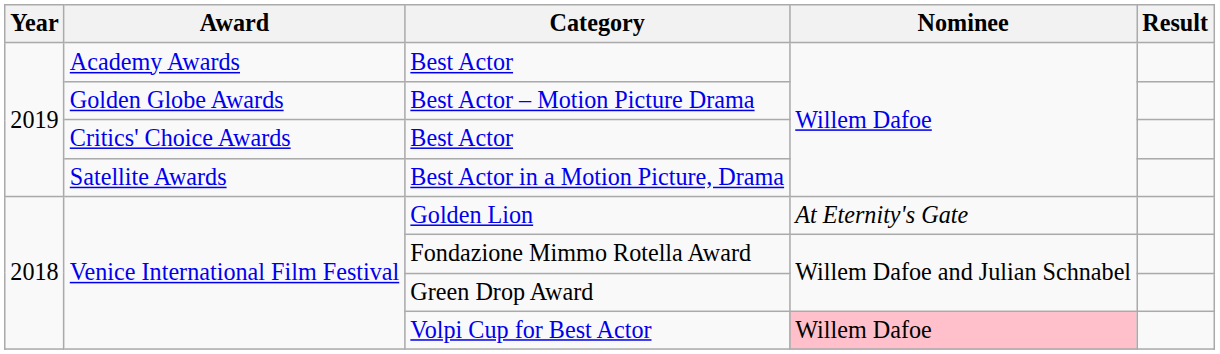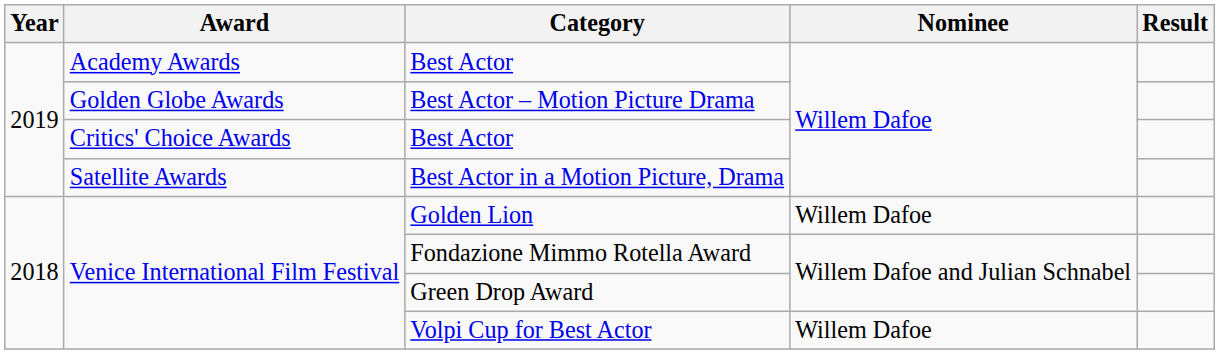 <table class="wikitable sortable">
 <tr style="text-align:center;">
 <th>Year</th>
 <th>Award</th>
 <th>Category</th>
 <th>Nominee</th>
 <th>Result</th>
 </tr>
 <tr>
 <td rowspan="4">2019</td>
 <td><a href='#'>Academy Awards</a></td>
 <td><a href='#'>Best Actor</a></td>
 <td rowspan="4"><a href='#'>Willem Dafoe</a></td>
 <td></td>
 </tr>
 <tr>
 <td><a href='#'>Golden Globe Awards</a></td>
 <td><a href='#'>Best Actor – Motion Picture Drama</a></td>
 <td></td>
 </tr>
 <tr>
 <td><a href='#'>Critics' Choice Awards</a></td>
 <td><a href='#'>Best Actor</a></td>
 <td></td>
 </tr>
 <tr>
 <td><a href='#'>Satellite Awards</a></td>
 <td><a href='#'>Best Actor in a Motion Picture, Drama</a></td>
 <td></td>
 </tr>
 <tr>
 <td rowspan="4">2018</td>
 <td rowspan="4"><a href='#'>Venice International Film Festival</a></td>
 <td><a href='#'>Golden Lion</a></td>
-<td><em>At Eternity's Gate</em></td>
+<td>Willem Dafoe</td>
 <td></td>
 </tr>
 <tr>
 <td>Fondazione Mimmo Rotella Award</td>
 <td rowspan="2">Willem Dafoe and Julian Schnabel</td>
 <td></td>
 </tr>
 <tr>
 <td>Green Drop Award</td>
 <td></td>
 </tr>
 <tr>
 <td><a href='#'>Volpi Cup for Best Actor</a></td>
-<td style="background: pink;">Willem Dafoe</td>
+<td>Willem Dafoe</td>
 <td></td>
 </tr>
 </table>
